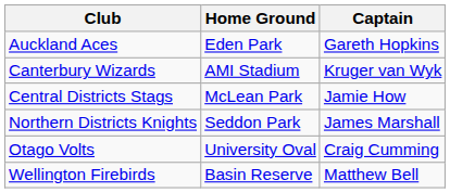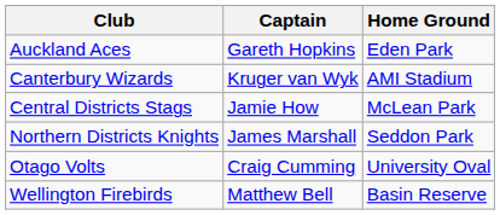 <table class="wikitable" style="border-collapse:collapse; font-size:90%;">
 <tr>
 <th>Club</th>
+<th>Captain</th>
 <th>Home Ground</th>
-<th>Captain</th>
 </tr>
 <tr>
 <td><a href='#'>Auckland Aces</a></td>
+<td><a href='#'>Gareth Hopkins</a></td>
 <td><a href='#'>Eden Park</a></td>
-<td><a href='#'>Gareth Hopkins</a></td>
 </tr>
 <tr>
 <td><a href='#'>Canterbury Wizards</a></td>
+<td><a href='#'>Kruger van Wyk</a></td>
 <td><a href='#'>AMI Stadium</a></td>
-<td><a href='#'>Kruger van Wyk</a></td>
 </tr>
 <tr>
 <td><a href='#'>Central Districts Stags</a></td>
+<td><a href='#'>Jamie How</a></td>
 <td><a href='#'>McLean Park</a></td>
-<td><a href='#'>Jamie How</a></td>
 </tr>
 <tr>
 <td><a href='#'>Northern Districts Knights</a></td>
+<td><a href='#'>James Marshall</a></td>
 <td><a href='#'>Seddon Park</a></td>
-<td><a href='#'>James Marshall</a></td>
 </tr>
 <tr>
 <td><a href='#'>Otago Volts</a></td>
+<td><a href='#'>Craig Cumming</a></td>
 <td><a href='#'>University Oval</a></td>
-<td><a href='#'>Craig Cumming</a></td>
 </tr>
 <tr>
 <td><a href='#'>Wellington Firebirds</a></td>
+<td><a href='#'>Matthew Bell</a></td>
 <td><a href='#'>Basin Reserve</a></td>
-<td><a href='#'>Matthew Bell</a></td>
 </tr>
 </table>
